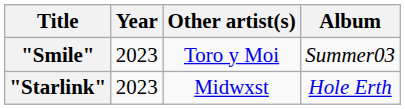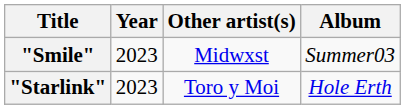 <table class="wikitable plainrowheaders" style="text-align:center;">
 <tr>
 <th scope="col">Title</th>
 <th scope="col">Year</th>
 <th scope="col">Other artist(s)</th>
 <th scope="col">Album</th>
 </tr>
 <tr>
 <th scope="row">"Smile"</th>
 <td>2023</td>
-<td><a href='#'>Toro y Moi</a></td>
+<td><a href='#'>Midwxst</a></td>
 <td><em>Summer03</em></td>
 </tr>
 <tr>
 <th scope="row">"Starlink"</th>
 <td>2023</td>
-<td><a href='#'>Midwxst</a></td>
+<td><a href='#'>Toro y Moi</a></td>
 <td><em><a href='#'>Hole Erth</a></em></td>
 </tr>
 </table>
